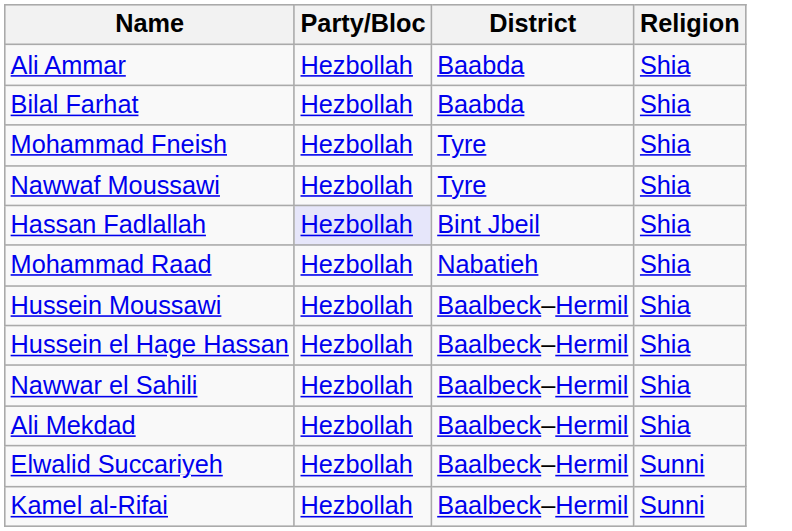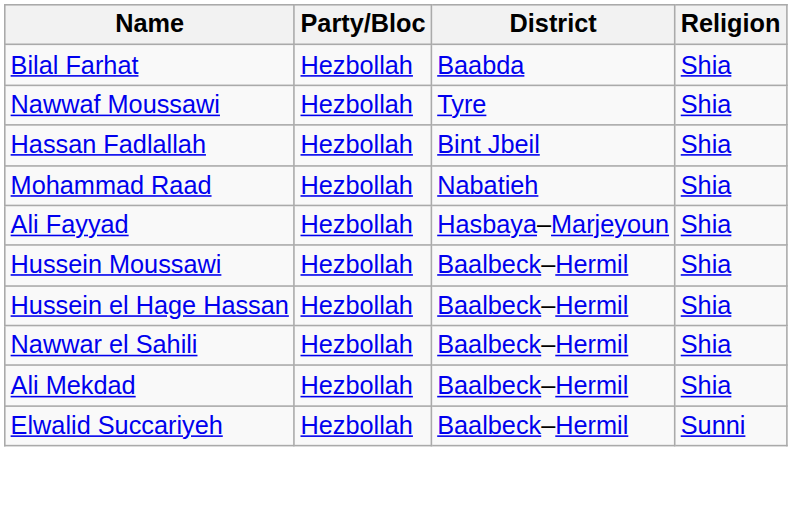 <table class="wikitable sortable">
 <tr>
 <th>Name</th>
 <th>Party/Bloc</th>
 <th>District</th>
 <th>Religion</th>
 </tr>
 <tr>
-<td><a href='#'>Ali Ammar</a></td>
-<td> <a href='#'>Hezbollah</a></td>
-<td><a href='#'>Baabda</a></td>
-<td><a href='#'>Shia</a></td>
-</tr>
-<tr>
 <td><a href='#'>Bilal Farhat</a></td>
 <td> <a href='#'>Hezbollah</a></td>
 <td><a href='#'>Baabda</a></td>
-<td><a href='#'>Shia</a></td>
-</tr>
-<tr>
-<td><a href='#'>Mohammad Fneish</a></td>
-<td> <a href='#'>Hezbollah</a></td>
-<td><a href='#'>Tyre</a></td>
 <td><a href='#'>Shia</a></td>
 </tr>
 <tr>
 <td><a href='#'>Nawwaf Moussawi</a></td>
 <td> <a href='#'>Hezbollah</a></td>
 <td><a href='#'>Tyre</a></td>
 <td><a href='#'>Shia</a></td>
 </tr>
 <tr>
 <td><a href='#'>Hassan Fadlallah</a></td>
-<td style="background: lavender;"> <a href='#'>Hezbollah</a></td>
+<td> <a href='#'>Hezbollah</a></td>
 <td><a href='#'>Bint Jbeil</a></td>
 <td><a href='#'>Shia</a></td>
 </tr>
 <tr>
 <td><a href='#'>Mohammad Raad</a></td>
 <td> <a href='#'>Hezbollah</a></td>
 <td><a href='#'>Nabatieh</a></td>
+<td><a href='#'>Shia</a></td>
+</tr>
+<tr>
+<td><a href='#'>Ali Fayyad</a></td>
+<td> <a href='#'>Hezbollah</a></td>
+<td><a href='#'>Hasbaya</a>–<a href='#'>Marjeyoun</a></td>
 <td><a href='#'>Shia</a></td>
 </tr>
 <tr>
 <td><a href='#'>Hussein Moussawi</a></td>
 <td> <a href='#'>Hezbollah</a></td>
 <td><a href='#'>Baalbeck</a>–<a href='#'>Hermil</a></td>
 <td><a href='#'>Shia</a></td>
 </tr>
 <tr>
 <td><a href='#'>Hussein el Hage Hassan</a></td>
 <td> <a href='#'>Hezbollah</a></td>
 <td><a href='#'>Baalbeck</a>–<a href='#'>Hermil</a></td>
 <td><a href='#'>Shia</a></td>
 </tr>
 <tr>
 <td><a href='#'>Nawwar el Sahili</a></td>
 <td> <a href='#'>Hezbollah</a></td>
 <td><a href='#'>Baalbeck</a>–<a href='#'>Hermil</a></td>
 <td><a href='#'>Shia</a></td>
 </tr>
 <tr>
 <td><a href='#'>Ali Mekdad</a></td>
 <td> <a href='#'>Hezbollah</a></td>
 <td><a href='#'>Baalbeck</a>–<a href='#'>Hermil</a></td>
 <td><a href='#'>Shia</a></td>
 </tr>
 <tr>
 <td><a href='#'>Elwalid Succariyeh</a></td>
 <td> <a href='#'>Hezbollah</a></td>
 <td><a href='#'>Baalbeck</a>–<a href='#'>Hermil</a></td>
 <td><a href='#'>Sunni</a></td>
 </tr>
-<tr>
-<td><a href='#'>Kamel al-Rifai</a></td>
-<td> <a href='#'>Hezbollah</a></td>
-<td><a href='#'>Baalbeck</a>–<a href='#'>Hermil</a></td>
-<td><a href='#'>Sunni</a></td>
-</tr>
 </table>
